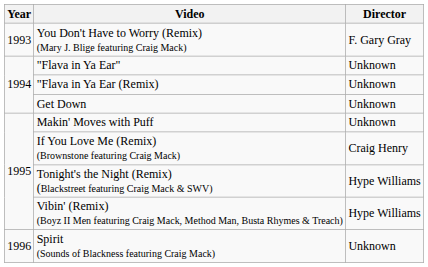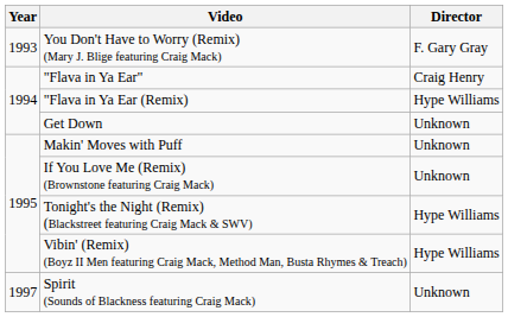 <table class="wikitable">
 <tr>
 <th>Year</th>
 <th>Video</th>
 <th>Director</th>
 </tr>
 <tr>
 <td>1993</td>
 <td>You Don't Have to Worry (Remix)<br><small>(Mary J. Blige featuring Craig Mack)</small></td>
 <td>F. Gary Gray</td>
 </tr>
 <tr>
 <td rowspan="3">1994</td>
 <td>"Flava in Ya Ear"</td>
-<td>Unknown</td>
+<td>Craig Henry</td>
 </tr>
 <tr>
 <td>"Flava in Ya Ear (Remix)</td>
-<td>Unknown</td>
+<td>Hype Williams</td>
 </tr>
 <tr>
 <td>Get Down</td>
 <td>Unknown</td>
 </tr>
 <tr>
 <td rowspan="4">1995</td>
 <td>Makin' Moves with Puff</td>
 <td>Unknown</td>
 </tr>
 <tr>
 <td>If You Love Me (Remix)<br><small>(Brownstone featuring Craig Mack)</small></td>
-<td>Craig Henry</td>
+<td>Unknown</td>
 </tr>
 <tr>
 <td>Tonight's the Night (Remix)<br>(<small>Blackstreet featuring Craig Mack & SWV)</small></td>
 <td>Hype Williams</td>
 </tr>
 <tr>
 <td>Vibin' (Remix)<br><small>(Boyz II Men featuring Craig Mack, Method Man, Busta Rhymes & Treach)</small></td>
 <td>Hype Williams</td>
 </tr>
 <tr>
-<td>1996</td>
+<td>1997</td>
 <td>Spirit<br><small>(Sounds of Blackness featuring Craig Mack)</small></td>
 <td>Unknown</td>
 </tr>
 </table>
